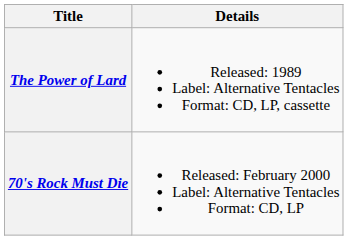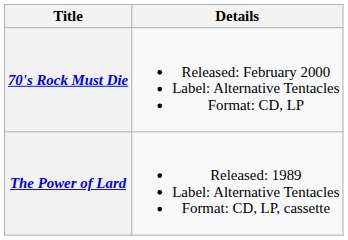 <table class="wikitable plainrowheaders" style="text-align:center;">
 <tr>
 <th>Title</th>
 <th>Details</th>
 </tr>
 <tr>
+<th scope="row"><em><a href='#'>70's Rock Must Die</a></em></th>
+<td><br><ul><li>Released: February 2000</li><li>Label: Alternative Tentacles</li><li>Format: CD, LP</li></ul></td>
+</tr>
+<tr>
 <th scope="row"><em><a href='#'>The Power of Lard</a></em></th>
 <td><br><ul><li>Released: 1989</li><li>Label: Alternative Tentacles</li><li>Format: CD, LP, cassette</li></ul></td>
 </tr>
-<tr>
-<th scope="row"><em><a href='#'>70's Rock Must Die</a></em></th>
-<td><br><ul><li>Released: February 2000</li><li>Label: Alternative Tentacles</li><li>Format: CD, LP</li></ul></td>
-</tr>
 </table>
